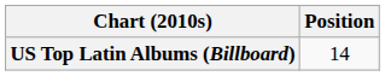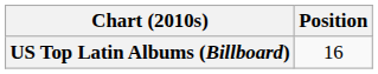 <table class="wikitable sortable plainrowheaders" style="text-align:center">
 <tr>
 <th scope="col">Chart (2010s)</th>
 <th scope="col">Position</th>
 </tr>
 <tr>
 <th scope="row">US Top Latin Albums (<em>Billboard</em>)</th>
-<td>14</td>
+<td>16</td>
 </tr>
 </table>
